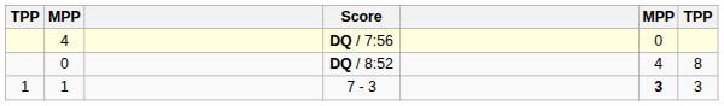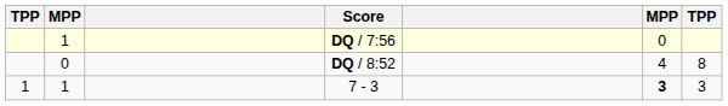 <table class="wikitable" style="text-align: center;" |>
 <tr>
 <th width="35">TPP</th>
 <th width="35">MPP</th>
 <th width="250"></th>
 <th width="75">Score</th>
 <th width="250"></th>
 <th width="35">MPP</th>
 <th width="35">TPP</th>
 </tr>
 <tr bgcolor=lightyellow>
 <td></td>
-<td>4</td>
+<td>1</td>
 <td style="text-align:left;"></td>
 <td><strong>DQ</strong> / 7:56</td>
 <td style="text-align:left;"><strong></strong></td>
 <td>0</td>
 <td></td>
 </tr>
 <tr>
 <td></td>
 <td>0</td>
 <td style="text-align:left;"><strong></strong></td>
 <td><strong>DQ</strong> / 8:52</td>
 <td style="text-align:left;"></td>
 <td>4</td>
 <td>8</td>
 </tr>
 <tr>
 <td>1</td>
 <td>1</td>
 <td style="text-align:left;"><strong></strong></td>
 <td>7 - 3</td>
 <td style="text-align:left;"></td>
 <td><strong>3</strong></td>
 <td>3</td>
 </tr>
 </table>
